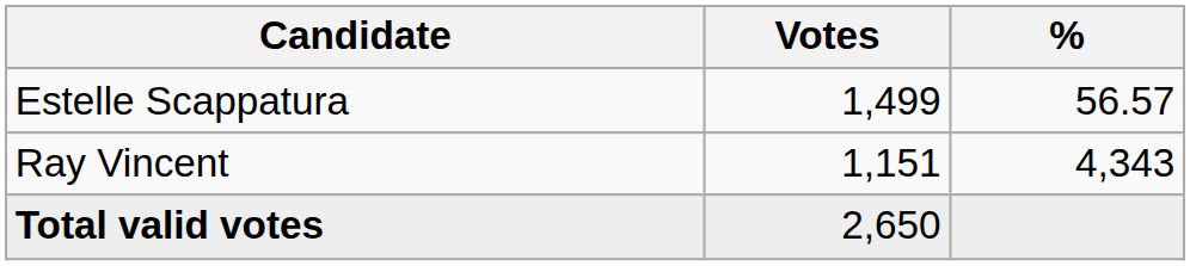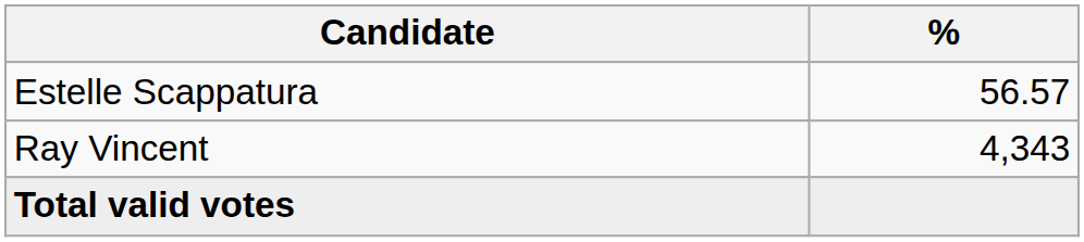 <table style="width:475px;" class="wikitable">
 <tr>
 <th align="center">Candidate</th>
-<th align="center">Votes</th>
 <th align="center">%</th>
 </tr>
 <tr>
 <td align="left">Estelle Scappatura</td>
-<td align="right">1,499</td>
 <td align="right">56.57</td>
 </tr>
 <tr>
 <td align="left">Ray Vincent</td>
-<td align="right">1,151</td>
 <td align="right">4,343</td>
 </tr>
 <tr bgcolor="#EEEEEE">
 <td align="left"><strong>Total valid votes</strong></td>
-<td align="right">2,650</td>
 <td align="right"></td>
 </tr>
 </table>
